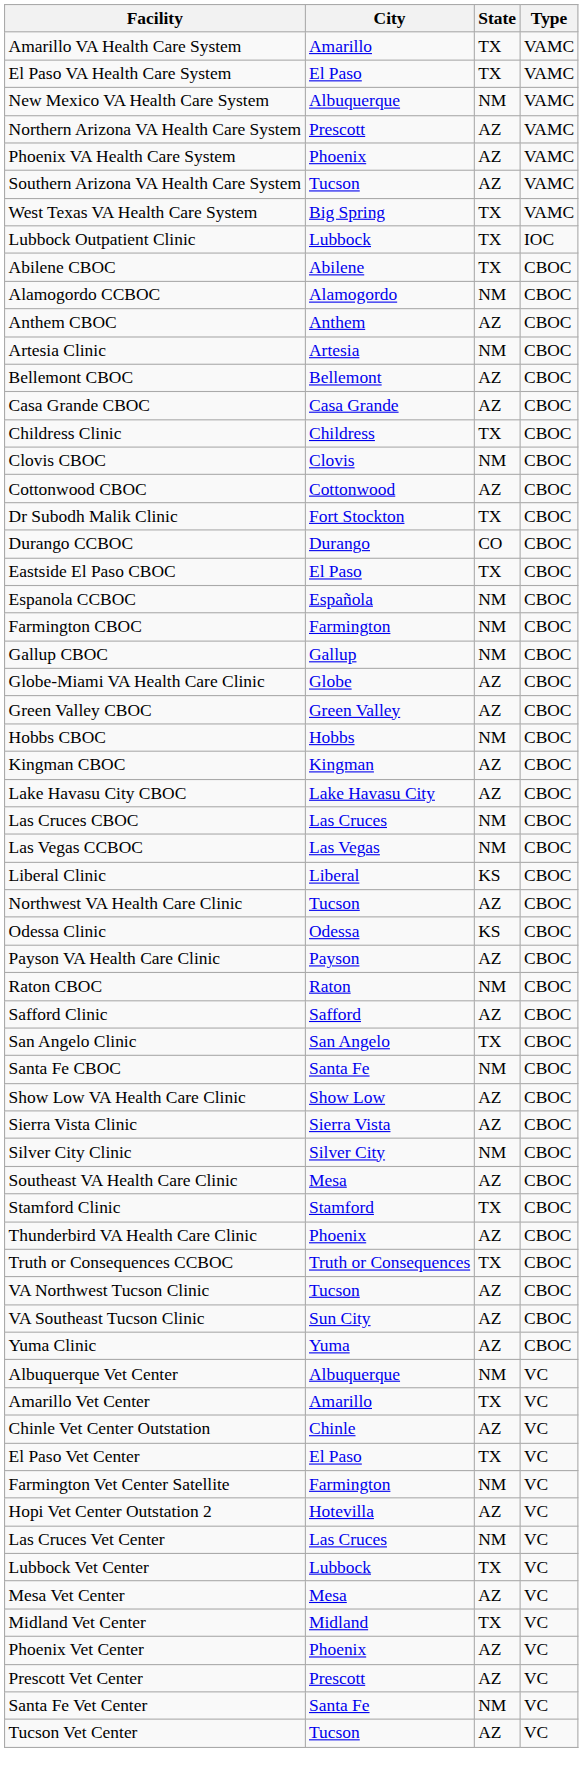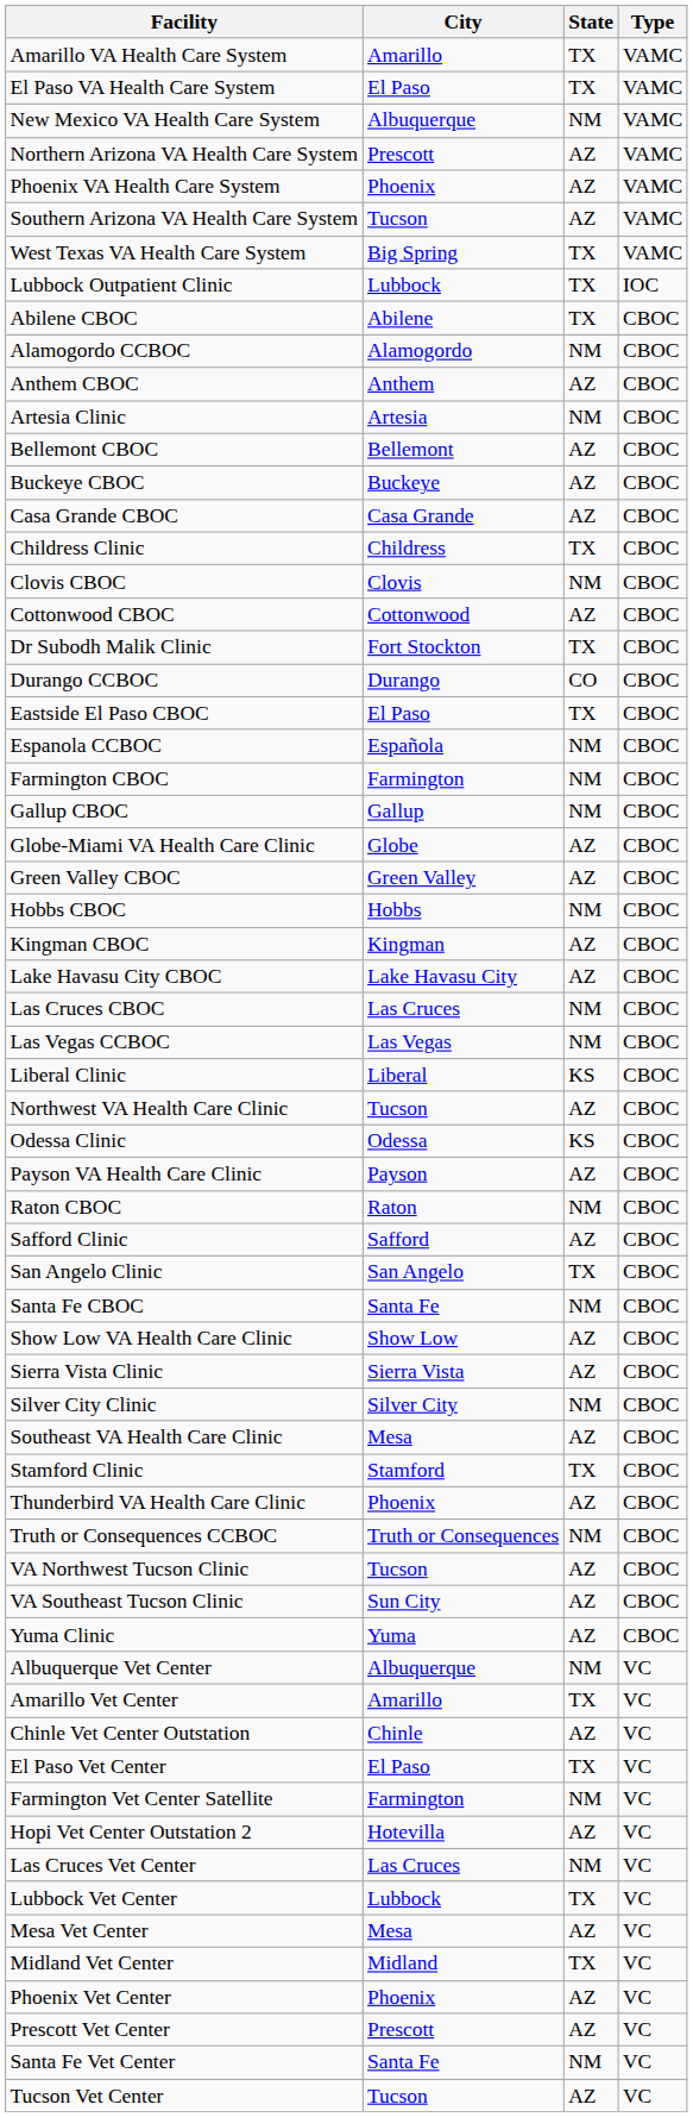 <table id="VISN18" class="wikitable sortable">
 <tr>
 <th>Facility</th>
 <th>City</th>
 <th>State</th>
 <th>Type</th>
 </tr>
 <tr>
 <td>Amarillo VA Health Care System</td>
 <td><a href='#'>Amarillo</a></td>
 <td>TX</td>
 <td>VAMC</td>
 </tr>
 <tr>
 <td>El Paso VA Health Care System</td>
 <td><a href='#'>El Paso</a></td>
 <td>TX</td>
 <td>VAMC</td>
 </tr>
 <tr>
 <td>New Mexico VA Health Care System</td>
 <td><a href='#'>Albuquerque</a></td>
 <td>NM</td>
 <td>VAMC</td>
 </tr>
 <tr>
 <td>Northern Arizona VA Health Care System</td>
 <td><a href='#'>Prescott</a></td>
 <td>AZ</td>
 <td>VAMC</td>
 </tr>
 <tr>
 <td>Phoenix VA Health Care System</td>
 <td><a href='#'>Phoenix</a></td>
 <td>AZ</td>
 <td>VAMC</td>
 </tr>
 <tr>
 <td>Southern Arizona VA Health Care System</td>
 <td><a href='#'>Tucson</a></td>
 <td>AZ</td>
 <td>VAMC</td>
 </tr>
 <tr>
 <td>West Texas VA Health Care System</td>
 <td><a href='#'>Big Spring</a></td>
 <td>TX</td>
 <td>VAMC</td>
 </tr>
 <tr>
 <td>Lubbock Outpatient Clinic</td>
 <td><a href='#'>Lubbock</a></td>
 <td>TX</td>
 <td>IOC</td>
 </tr>
 <tr>
 <td>Abilene CBOC</td>
 <td><a href='#'>Abilene</a></td>
 <td>TX</td>
 <td>CBOC</td>
 </tr>
 <tr>
 <td>Alamogordo CCBOC</td>
 <td><a href='#'>Alamogordo</a></td>
 <td>NM</td>
 <td>CBOC</td>
 </tr>
 <tr>
 <td>Anthem CBOC</td>
 <td><a href='#'>Anthem</a></td>
 <td>AZ</td>
 <td>CBOC</td>
 </tr>
 <tr>
 <td>Artesia Clinic</td>
 <td><a href='#'>Artesia</a></td>
 <td>NM</td>
 <td>CBOC</td>
 </tr>
 <tr>
 <td>Bellemont CBOC</td>
 <td><a href='#'>Bellemont</a></td>
+<td>AZ</td>
+<td>CBOC</td>
+</tr>
+<tr>
+<td>Buckeye CBOC</td>
+<td><a href='#'>Buckeye</a></td>
 <td>AZ</td>
 <td>CBOC</td>
 </tr>
 <tr>
 <td>Casa Grande CBOC</td>
 <td><a href='#'>Casa Grande</a></td>
 <td>AZ</td>
 <td>CBOC</td>
 </tr>
 <tr>
 <td>Childress Clinic</td>
 <td><a href='#'>Childress</a></td>
 <td>TX</td>
 <td>CBOC</td>
 </tr>
 <tr>
 <td>Clovis CBOC</td>
 <td><a href='#'>Clovis</a></td>
 <td>NM</td>
 <td>CBOC</td>
 </tr>
 <tr>
 <td>Cottonwood CBOC</td>
 <td><a href='#'>Cottonwood</a></td>
 <td>AZ</td>
 <td>CBOC</td>
 </tr>
 <tr>
 <td>Dr Subodh Malik Clinic</td>
 <td><a href='#'>Fort Stockton</a></td>
 <td>TX</td>
 <td>CBOC</td>
 </tr>
 <tr>
 <td>Durango CCBOC</td>
 <td><a href='#'>Durango</a></td>
 <td>CO</td>
 <td>CBOC</td>
 </tr>
 <tr>
 <td>Eastside El Paso CBOC</td>
 <td><a href='#'>El Paso</a></td>
 <td>TX</td>
 <td>CBOC</td>
 </tr>
 <tr>
 <td>Espanola CCBOC</td>
 <td><a href='#'>Española</a></td>
 <td>NM</td>
 <td>CBOC</td>
 </tr>
 <tr>
 <td>Farmington CBOC</td>
 <td><a href='#'>Farmington</a></td>
 <td>NM</td>
 <td>CBOC</td>
 </tr>
 <tr>
 <td>Gallup CBOC</td>
 <td><a href='#'>Gallup</a></td>
 <td>NM</td>
 <td>CBOC</td>
 </tr>
 <tr>
 <td>Globe-Miami VA Health Care Clinic</td>
 <td><a href='#'>Globe</a></td>
 <td>AZ</td>
 <td>CBOC</td>
 </tr>
 <tr>
 <td>Green Valley CBOC</td>
 <td><a href='#'>Green Valley</a></td>
 <td>AZ</td>
 <td>CBOC</td>
 </tr>
 <tr>
 <td>Hobbs CBOC</td>
 <td><a href='#'>Hobbs</a></td>
 <td>NM</td>
 <td>CBOC</td>
 </tr>
 <tr>
 <td>Kingman CBOC</td>
 <td><a href='#'>Kingman</a></td>
 <td>AZ</td>
 <td>CBOC</td>
 </tr>
 <tr>
 <td>Lake Havasu City CBOC</td>
 <td><a href='#'>Lake Havasu City</a></td>
 <td>AZ</td>
 <td>CBOC</td>
 </tr>
 <tr>
 <td>Las Cruces CBOC</td>
 <td><a href='#'>Las Cruces</a></td>
 <td>NM</td>
 <td>CBOC</td>
 </tr>
 <tr>
 <td>Las Vegas CCBOC</td>
 <td><a href='#'>Las Vegas</a></td>
 <td>NM</td>
 <td>CBOC</td>
 </tr>
 <tr>
 <td>Liberal Clinic</td>
 <td><a href='#'>Liberal</a></td>
 <td>KS</td>
 <td>CBOC</td>
 </tr>
 <tr>
 <td>Northwest VA Health Care Clinic</td>
 <td><a href='#'>Tucson</a></td>
 <td>AZ</td>
 <td>CBOC</td>
 </tr>
 <tr>
 <td>Odessa Clinic</td>
 <td><a href='#'>Odessa</a></td>
 <td>KS</td>
 <td>CBOC</td>
 </tr>
 <tr>
 <td>Payson VA Health Care Clinic</td>
 <td><a href='#'>Payson</a></td>
 <td>AZ</td>
 <td>CBOC</td>
 </tr>
 <tr>
 <td>Raton CBOC</td>
 <td><a href='#'>Raton</a></td>
 <td>NM</td>
 <td>CBOC</td>
 </tr>
 <tr>
 <td>Safford Clinic</td>
 <td><a href='#'>Safford</a></td>
 <td>AZ</td>
 <td>CBOC</td>
 </tr>
 <tr>
 <td>San Angelo Clinic</td>
 <td><a href='#'>San Angelo</a></td>
 <td>TX</td>
 <td>CBOC</td>
 </tr>
 <tr>
 <td>Santa Fe CBOC</td>
 <td><a href='#'>Santa Fe</a></td>
 <td>NM</td>
 <td>CBOC</td>
 </tr>
 <tr>
 <td>Show Low VA Health Care Clinic</td>
 <td><a href='#'>Show Low</a></td>
 <td>AZ</td>
 <td>CBOC</td>
 </tr>
 <tr>
 <td>Sierra Vista Clinic</td>
 <td><a href='#'>Sierra Vista</a></td>
 <td>AZ</td>
 <td>CBOC</td>
 </tr>
 <tr>
 <td>Silver City Clinic</td>
 <td><a href='#'>Silver City</a></td>
 <td>NM</td>
 <td>CBOC</td>
 </tr>
 <tr>
 <td>Southeast VA Health Care Clinic</td>
 <td><a href='#'>Mesa</a></td>
 <td>AZ</td>
 <td>CBOC</td>
 </tr>
 <tr>
 <td>Stamford Clinic</td>
 <td><a href='#'>Stamford</a></td>
 <td>TX</td>
 <td>CBOC</td>
 </tr>
 <tr>
 <td>Thunderbird VA Health Care Clinic</td>
 <td><a href='#'>Phoenix</a></td>
 <td>AZ</td>
 <td>CBOC</td>
 </tr>
 <tr>
 <td>Truth or Consequences CCBOC</td>
 <td><a href='#'>Truth or Consequences</a></td>
-<td>TX</td>
+<td>NM</td>
 <td>CBOC</td>
 </tr>
 <tr>
 <td>VA Northwest Tucson Clinic</td>
 <td><a href='#'>Tucson</a></td>
 <td>AZ</td>
 <td>CBOC</td>
 </tr>
 <tr>
 <td>VA Southeast Tucson Clinic</td>
 <td><a href='#'>Sun City</a></td>
 <td>AZ</td>
 <td>CBOC</td>
 </tr>
 <tr>
 <td>Yuma Clinic</td>
 <td><a href='#'>Yuma</a></td>
 <td>AZ</td>
 <td>CBOC</td>
 </tr>
 <tr>
 <td>Albuquerque Vet Center</td>
 <td><a href='#'>Albuquerque</a></td>
 <td>NM</td>
 <td>VC</td>
 </tr>
 <tr>
 <td>Amarillo Vet Center</td>
 <td><a href='#'>Amarillo</a></td>
 <td>TX</td>
 <td>VC</td>
 </tr>
 <tr>
 <td>Chinle Vet Center Outstation</td>
 <td><a href='#'>Chinle</a></td>
 <td>AZ</td>
 <td>VC</td>
 </tr>
 <tr>
 <td>El Paso Vet Center</td>
 <td><a href='#'>El Paso</a></td>
 <td>TX</td>
 <td>VC</td>
 </tr>
 <tr>
 <td>Farmington Vet Center Satellite</td>
 <td><a href='#'>Farmington</a></td>
 <td>NM</td>
 <td>VC</td>
 </tr>
 <tr>
 <td>Hopi Vet Center Outstation 2</td>
 <td><a href='#'>Hotevilla</a></td>
 <td>AZ</td>
 <td>VC</td>
 </tr>
 <tr>
 <td>Las Cruces Vet Center</td>
 <td><a href='#'>Las Cruces</a></td>
 <td>NM</td>
 <td>VC</td>
 </tr>
 <tr>
 <td>Lubbock Vet Center</td>
 <td><a href='#'>Lubbock</a></td>
 <td>TX</td>
 <td>VC</td>
 </tr>
 <tr>
 <td>Mesa Vet Center</td>
 <td><a href='#'>Mesa</a></td>
 <td>AZ</td>
 <td>VC</td>
 </tr>
 <tr>
 <td>Midland Vet Center</td>
 <td><a href='#'>Midland</a></td>
 <td>TX</td>
 <td>VC</td>
 </tr>
 <tr>
 <td>Phoenix Vet Center</td>
 <td><a href='#'>Phoenix</a></td>
 <td>AZ</td>
 <td>VC</td>
 </tr>
 <tr>
 <td>Prescott Vet Center</td>
 <td><a href='#'>Prescott</a></td>
 <td>AZ</td>
 <td>VC</td>
 </tr>
 <tr>
 <td>Santa Fe Vet Center</td>
 <td><a href='#'>Santa Fe</a></td>
 <td>NM</td>
 <td>VC</td>
 </tr>
 <tr>
 <td>Tucson Vet Center</td>
 <td><a href='#'>Tucson</a></td>
 <td>AZ</td>
 <td>VC</td>
 </tr>
 </table>
